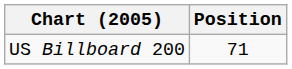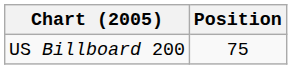 <table class="wikitable plainrowheaders">
 <tr>
 <th scope="col">Chart (2005)</th>
 <th scope="col">Position</th>
 </tr>
 <tr>
 <td>US <em>Billboard</em> 200</td>
-<td style="text-align:center">71</td>
+<td style="text-align:center">75</td>
 </tr>
 </table>
